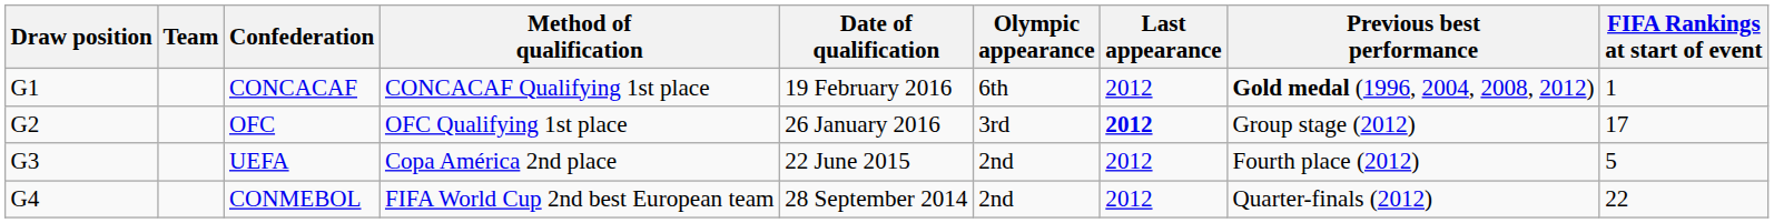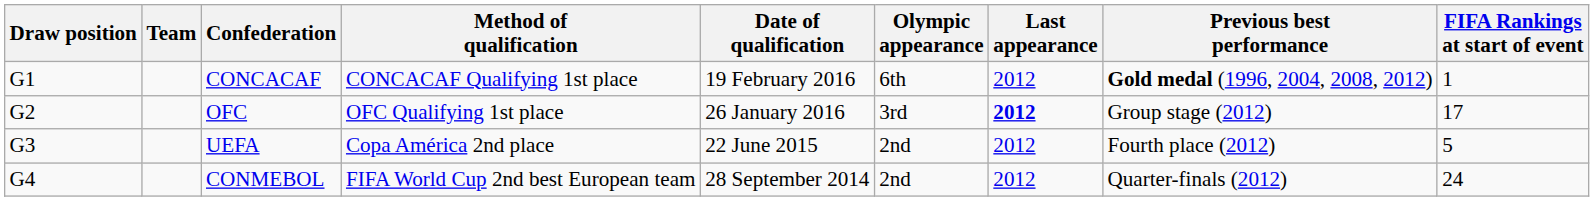 <table class="wikitable sortable">
 <tr>
 <th>Draw position</th>
 <th>Team</th>
 <th>Confederation</th>
 <th>Method of<br>qualification</th>
 <th>Date of<br>qualification</th>
 <th>Olympic<br>appearance</th>
 <th>Last<br>appearance</th>
 <th>Previous best<br>performance</th>
 <th><a href='#'>FIFA Rankings</a><br>at start of event</th>
 </tr>
 <tr>
 <td>G1</td>
 <td style=white-space:nowrap></td>
 <td><a href='#'>CONCACAF</a></td>
 <td><a href='#'>CONCACAF Qualifying</a> 1st place</td>
 <td>19 February 2016</td>
 <td data-sort-value="6">6th</td>
 <td><a href='#'>2012</a></td>
 <td data-sort-value="7.4"><strong>Gold medal</strong> (<a href='#'>1996</a>, <a href='#'>2004</a>, <a href='#'>2008</a>, <a href='#'>2012</a>)</td>
 <td>1</td>
 </tr>
 <tr>
 <td>G2</td>
 <td style=white-space:nowrap></td>
 <td><a href='#'>OFC</a></td>
 <td><a href='#'>OFC Qualifying</a> 1st place</td>
 <td>26 January 2016</td>
 <td data-sort-value="3">3rd</td>
 <td><strong><a href='#'>2012</a></strong></td>
 <td data-sort-value="1.1">Group stage (<a href='#'>2012</a>)</td>
 <td>17</td>
 </tr>
 <tr>
 <td>G3</td>
 <td style=white-space:nowrap></td>
 <td><a href='#'>UEFA</a></td>
 <td><a href='#'>Copa América</a> 2nd place</td>
 <td>22 June 2015</td>
 <td data-sort-value="2">2nd</td>
 <td><a href='#'>2012</a></td>
 <td data-sort-value="4.1">Fourth place (<a href='#'>2012</a>)</td>
 <td>5</td>
 </tr>
 <tr>
 <td>G4</td>
 <td style=white-space:nowrap></td>
 <td><a href='#'>CONMEBOL</a></td>
 <td><a href='#'>FIFA World Cup</a> 2nd best European team</td>
 <td>28 September 2014</td>
 <td data-sort-value="2">2nd</td>
 <td><a href='#'>2012</a></td>
 <td data-sort-value="3.1">Quarter-finals (<a href='#'>2012</a>)</td>
-<td>22</td>
+<td>24</td>
 </tr>
 </table>
